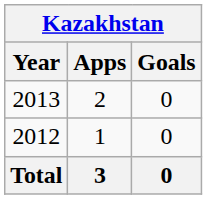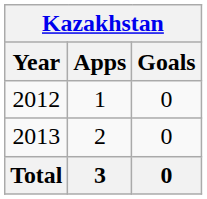 <table class="wikitable" style="text-align:center">
 <tr>
 <th colspan=3><a href='#'>Kazakhstan</a></th>
 </tr>
 <tr>
 <th>Year</th>
 <th>Apps</th>
 <th>Goals</th>
 </tr>
 <tr>
-<td>2013</td>
-<td>2</td>
+<td>2012</td>
+<td>1</td>
 <td>0</td>
 </tr>
 <tr>
-<td>2012</td>
-<td>1</td>
+<td>2013</td>
+<td>2</td>
 <td>0</td>
 </tr>
 <tr>
 <th>Total</th>
 <th>3</th>
 <th>0</th>
 </tr>
 </table>
